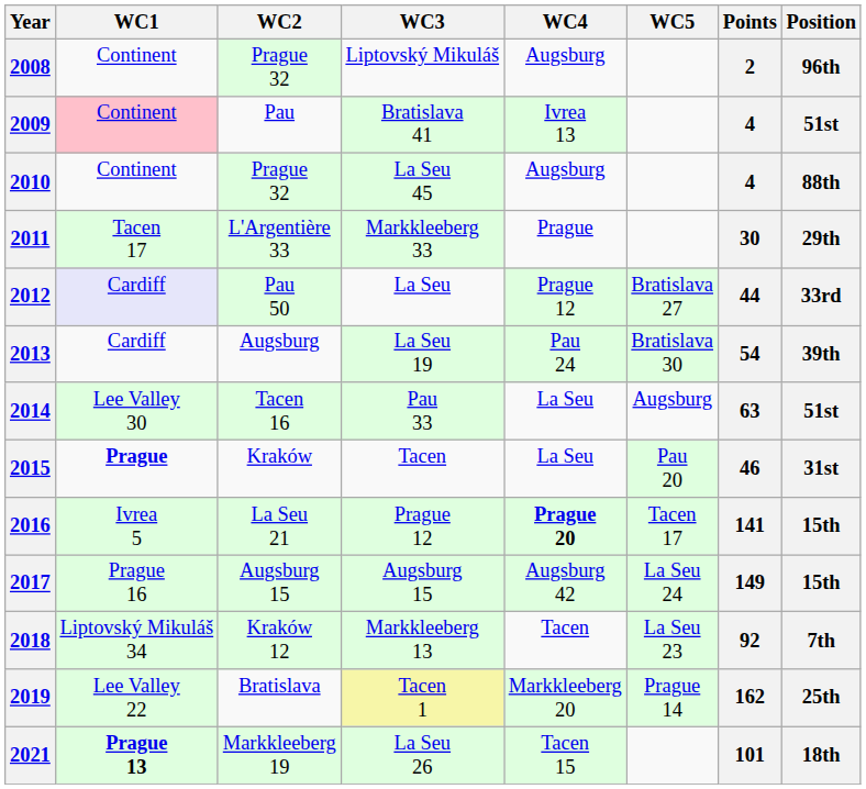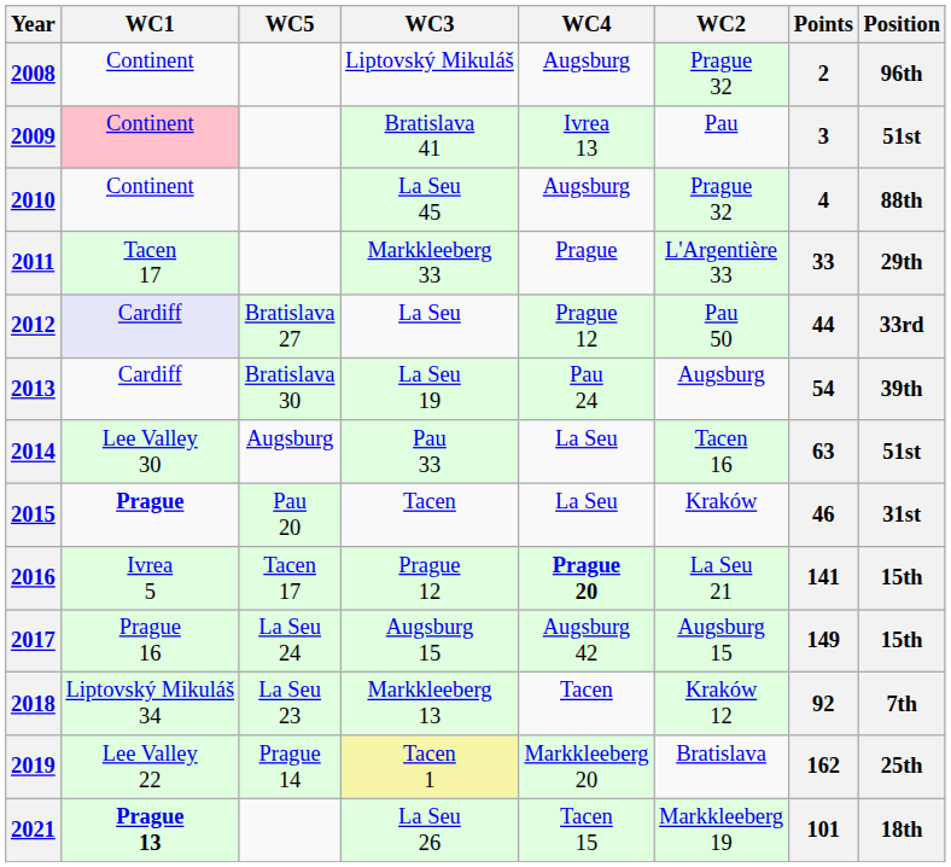 <table class="wikitable" style="font-size: 90%; text-align: center">
 <tr>
 <th>Year</th>
 <th>WC1</th>
-<th>WC2</th>
+<th>WC5</th>
 <th>WC3</th>
 <th>WC4</th>
-<th>WC5</th>
+<th>WC2</th>
 <th>Points</th>
 <th>Position</th>
 </tr>
 <tr>
 <th><a href='#'>2008</a></th>
 <td><a href='#'>Continent</a> <br> </td>
-<td style="background:#DFFFDF;"><a href='#'>Prague</a> <br>32</td>
+<td></td>
 <td><a href='#'>Liptovský Mikuláš</a> <br> </td>
 <td><a href='#'>Augsburg</a> <br> </td>
-<td></td>
+<td style="background:#DFFFDF;"><a href='#'>Prague</a> <br>32</td>
 <th>2</th>
 <th>96th</th>
 </tr>
 <tr>
 <th><a href='#'>2009</a></th>
 <td style="background: pink;"><a href='#'>Continent</a> <br> </td>
-<td><a href='#'>Pau</a> <br> </td>
+<td></td>
 <td style="background:#DFFFDF;"><a href='#'>Bratislava</a> <br>41</td>
 <td style="background:#DFFFDF;"><a href='#'>Ivrea</a> <br>13</td>
-<td></td>
-<th>4</th>
+<td><a href='#'>Pau</a> <br> </td>
+<th>3</th>
 <th>51st</th>
 </tr>
 <tr>
 <th><a href='#'>2010</a></th>
 <td><a href='#'>Continent</a> <br> </td>
-<td style="background:#DFFFDF;"><a href='#'>Prague</a> <br>32</td>
+<td></td>
 <td style="background:#DFFFDF;"><a href='#'>La Seu</a> <br>45</td>
 <td><a href='#'>Augsburg</a> <br> </td>
-<td></td>
+<td style="background:#DFFFDF;"><a href='#'>Prague</a> <br>32</td>
 <th>4</th>
 <th>88th</th>
 </tr>
 <tr>
 <th><a href='#'>2011</a></th>
 <td style="background:#DFFFDF;"><a href='#'>Tacen</a> <br>17</td>
-<td style="background:#DFFFDF;"><a href='#'>L'Argentière</a><br>33</td>
+<td></td>
 <td style="background:#DFFFDF;"><a href='#'>Markkleeberg</a><br>33</td>
 <td><a href='#'>Prague</a> <br> </td>
-<td></td>
-<th>30</th>
+<td style="background:#DFFFDF;"><a href='#'>L'Argentière</a><br>33</td>
+<th>33</th>
 <th>29th</th>
 </tr>
 <tr>
 <th><a href='#'>2012</a></th>
 <td style="background: lavender;"><a href='#'>Cardiff</a> <br> </td>
-<td style="background:#DFFFDF;"><a href='#'>Pau</a> <br>50</td>
+<td style="background:#DFFFDF;"><a href='#'>Bratislava</a> <br>27</td>
 <td><a href='#'>La Seu</a> <br> </td>
 <td style="background:#DFFFDF;"><a href='#'>Prague</a> <br>12</td>
-<td style="background:#DFFFDF;"><a href='#'>Bratislava</a> <br>27</td>
+<td style="background:#DFFFDF;"><a href='#'>Pau</a> <br>50</td>
 <th>44</th>
 <th>33rd</th>
 </tr>
 <tr>
 <th><a href='#'>2013</a></th>
 <td><a href='#'>Cardiff</a> <br> </td>
-<td><a href='#'>Augsburg</a> <br> </td>
+<td style="background:#DFFFDF;"><a href='#'>Bratislava</a> <br>30</td>
 <td style="background:#DFFFDF;"><a href='#'>La Seu</a> <br>19</td>
 <td style="background:#DFFFDF;"><a href='#'>Pau</a> <br>24</td>
-<td style="background:#DFFFDF;"><a href='#'>Bratislava</a> <br>30</td>
+<td><a href='#'>Augsburg</a> <br> </td>
 <th>54</th>
 <th>39th</th>
 </tr>
 <tr>
 <th><a href='#'>2014</a></th>
 <td style="background:#DFFFDF;"><a href='#'>Lee Valley</a> <br>30</td>
-<td style="background:#DFFFDF;"><a href='#'>Tacen</a> <br>16</td>
+<td><a href='#'>Augsburg</a> <br> </td>
 <td style="background:#DFFFDF;"><a href='#'>Pau</a> <br>33</td>
 <td><a href='#'>La Seu</a> <br> </td>
-<td><a href='#'>Augsburg</a> <br> </td>
+<td style="background:#DFFFDF;"><a href='#'>Tacen</a> <br>16</td>
 <th>63</th>
 <th>51st</th>
 </tr>
 <tr>
 <th><a href='#'>2015</a></th>
 <td><strong><a href='#'>Prague</a> <br> </strong></td>
-<td><a href='#'>Kraków</a> <br> </td>
+<td style="background:#DFFFDF;"><a href='#'>Pau</a> <br>20</td>
 <td><a href='#'>Tacen</a> <br> </td>
 <td><a href='#'>La Seu</a> <br> </td>
-<td style="background:#DFFFDF;"><a href='#'>Pau</a> <br>20</td>
+<td><a href='#'>Kraków</a> <br> </td>
 <th>46</th>
 <th>31st</th>
 </tr>
 <tr>
 <th><a href='#'>2016</a></th>
 <td style="background:#DFFFDF;"><a href='#'>Ivrea</a> <br>5</td>
-<td style="background:#DFFFDF;"><a href='#'>La Seu</a> <br>21</td>
+<td style="background:#DFFFDF;"><a href='#'>Tacen</a> <br>17</td>
 <td style="background:#DFFFDF;"><a href='#'>Prague</a> <br>12</td>
 <td style="background:#DFFFDF;"><strong><a href='#'>Prague</a> <br>20</strong></td>
-<td style="background:#DFFFDF;"><a href='#'>Tacen</a> <br>17</td>
+<td style="background:#DFFFDF;"><a href='#'>La Seu</a> <br>21</td>
 <th>141</th>
 <th>15th</th>
 </tr>
 <tr>
 <th><a href='#'>2017</a></th>
 <td style="background:#DFFFDF;"><a href='#'>Prague</a> <br>16</td>
-<td style="background:#DFFFDF;"><a href='#'>Augsburg</a> <br>15</td>
+<td style="background:#DFFFDF;"><a href='#'>La Seu</a> <br>24</td>
 <td style="background:#DFFFDF;"><a href='#'>Augsburg</a> <br>15</td>
 <td style="background:#DFFFDF;"><a href='#'>Augsburg</a> <br>42</td>
-<td style="background:#DFFFDF;"><a href='#'>La Seu</a> <br>24</td>
+<td style="background:#DFFFDF;"><a href='#'>Augsburg</a> <br>15</td>
 <th>149</th>
 <th>15th</th>
 </tr>
 <tr>
 <th><a href='#'>2018</a></th>
 <td style="background:#DFFFDF;"><a href='#'>Liptovský Mikuláš</a> <br>34</td>
-<td style="background:#DFFFDF;"><a href='#'>Kraków</a> <br>12</td>
+<td style="background:#DFFFDF;"><a href='#'>La Seu</a> <br>23</td>
 <td style="background:#DFFFDF;"><a href='#'>Markkleeberg</a><br>13</td>
 <td><a href='#'>Tacen</a> <br> </td>
-<td style="background:#DFFFDF;"><a href='#'>La Seu</a> <br>23</td>
+<td style="background:#DFFFDF;"><a href='#'>Kraków</a> <br>12</td>
 <th>92</th>
 <th>7th</th>
 </tr>
 <tr>
 <th><a href='#'>2019</a></th>
 <td style="background:#DFFFDF;"><a href='#'>Lee Valley</a> <br>22</td>
-<td><a href='#'>Bratislava</a> <br> </td>
+<td style="background:#DFFFDF;"><a href='#'>Prague</a> <br>14</td>
 <td style="background:#F7F6A8;"><a href='#'>Tacen</a> <br>1</td>
 <td style="background:#DFFFDF;"><a href='#'>Markkleeberg</a><br>20</td>
-<td style="background:#DFFFDF;"><a href='#'>Prague</a> <br>14</td>
+<td><a href='#'>Bratislava</a> <br> </td>
 <th>162</th>
 <th>25th</th>
 </tr>
 <tr>
 <th><a href='#'>2021</a></th>
 <td style="background:#DFFFDF;"><strong><a href='#'>Prague</a> <br>13</strong></td>
-<td style="background:#DFFFDF;"><a href='#'>Markkleeberg</a><br>19</td>
+<td></td>
 <td style="background:#DFFFDF;"><a href='#'>La Seu</a> <br>26</td>
 <td style="background:#DFFFDF;"><a href='#'>Tacen</a> <br>15</td>
-<td></td>
+<td style="background:#DFFFDF;"><a href='#'>Markkleeberg</a><br>19</td>
 <th>101</th>
 <th>18th</th>
 </tr>
 </table>
